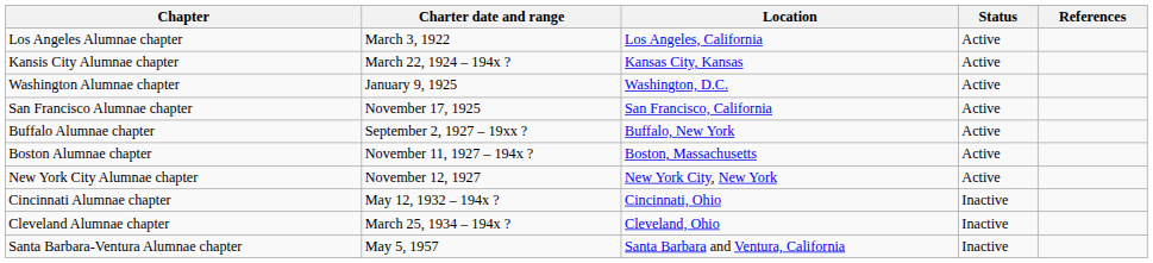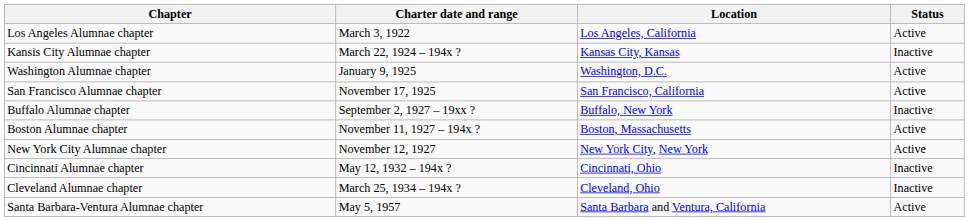 <table class="wikitable sortable" style="width:100%;">
 <tr>
 <th>Chapter</th>
 <th>Charter date and range</th>
 <th>Location</th>
 <th>Status</th>
-<th>References</th>
 </tr>
 <tr>
 <td>Los Angeles Alumnae chapter</td>
 <td>March 3, 1922</td>
 <td><a href='#'>Los Angeles, California</a></td>
 <td>Active</td>
-<td></td>
 </tr>
 <tr>
 <td>Kansis City Alumnae chapter</td>
 <td>March 22, 1924 – 194x ?</td>
 <td><a href='#'>Kansas City, Kansas</a></td>
-<td>Active</td>
-<td></td>
+<td>Inactive</td>
 </tr>
 <tr>
 <td>Washington Alumnae chapter</td>
 <td>January 9, 1925</td>
 <td><a href='#'>Washington, D.C.</a></td>
 <td>Active</td>
-<td></td>
 </tr>
 <tr>
 <td>San Francisco Alumnae chapter</td>
 <td>November 17, 1925</td>
 <td><a href='#'>San Francisco, California</a></td>
 <td>Active</td>
-<td></td>
 </tr>
 <tr>
 <td>Buffalo Alumnae chapter</td>
 <td>September 2, 1927 – 19xx ?</td>
 <td><a href='#'>Buffalo, New York</a></td>
-<td>Active</td>
-<td></td>
+<td>Inactive</td>
 </tr>
 <tr>
 <td>Boston Alumnae chapter</td>
 <td>November 11, 1927 – 194x ?</td>
 <td><a href='#'>Boston, Massachusetts</a></td>
 <td>Active</td>
-<td></td>
 </tr>
 <tr>
 <td>New York City Alumnae chapter</td>
 <td>November 12, 1927</td>
 <td><a href='#'>New York City</a>, <a href='#'>New York</a></td>
 <td>Active</td>
-<td></td>
 </tr>
 <tr>
 <td>Cincinnati Alumnae chapter</td>
 <td>May 12, 1932 – 194x ?</td>
 <td><a href='#'>Cincinnati, Ohio</a></td>
 <td>Inactive</td>
-<td></td>
 </tr>
 <tr>
 <td>Cleveland Alumnae chapter</td>
 <td>March 25, 1934 – 194x ?</td>
 <td><a href='#'>Cleveland, Ohio</a></td>
 <td>Inactive</td>
-<td></td>
 </tr>
 <tr>
 <td>Santa Barbara-Ventura Alumnae chapter</td>
 <td>May 5, 1957</td>
 <td><a href='#'>Santa Barbara</a> and <a href='#'>Ventura, California</a></td>
-<td>Inactive</td>
-<td></td>
+<td>Active</td>
 </tr>
 </table>
